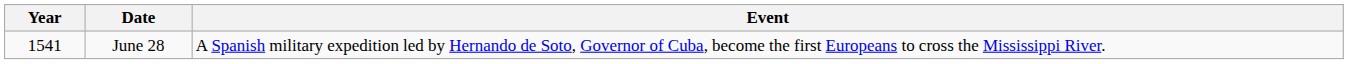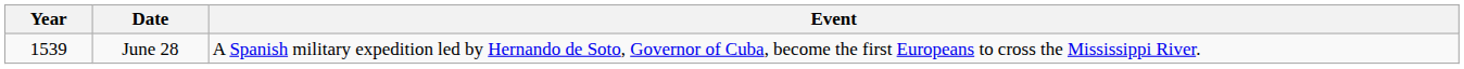 <table class="wikitable" style="width:100%;">
 <tr>
 <th style="width:6%">Year</th>
 <th style="width:8%">Date</th>
 <th style="width:86%">Event</th>
 </tr>
 <tr>
-<td align=center rowspan=1>1541</td>
+<td align=center rowspan=1>1539</td>
 <td align=center>June 28</td>
 <td>A <a href='#'>Spanish</a> military expedition led by <a href='#'>Hernando de Soto</a>, <a href='#'>Governor of Cuba</a>, become the first <a href='#'>Europeans</a> to cross the <a href='#'>Mississippi River</a>.</td>
 </tr>
 </table>
